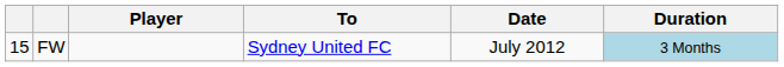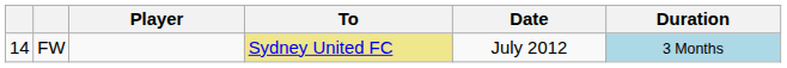 <table class="wikitable sortable" style="text-align:center">
 <tr>
 <th></th>
 <th></th>
 <th width=150>Player</th>
 <th width=180>To</th>
 <th width=130>Date</th>
 <th width=150>Duration</th>
 </tr>
 <tr>
-<td>15</td>
+<td>14</td>
 <td>FW</td>
 <td align=left> </td>
-<td align=left> <a href='#'>Sydney United FC</a></td>
+<td align=left style="background: khaki;"> <a href='#'>Sydney United FC</a></td>
 <td>July 2012</td>
 <td style="background: lightblue;"><small>3 Months</small></td>
 </tr>
 </table>
